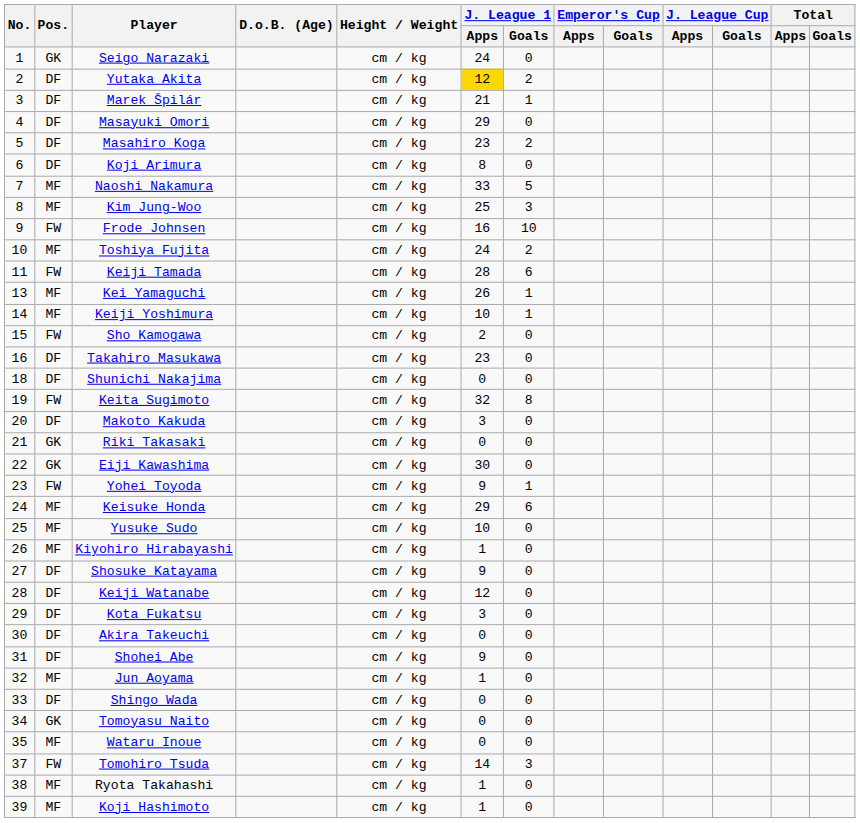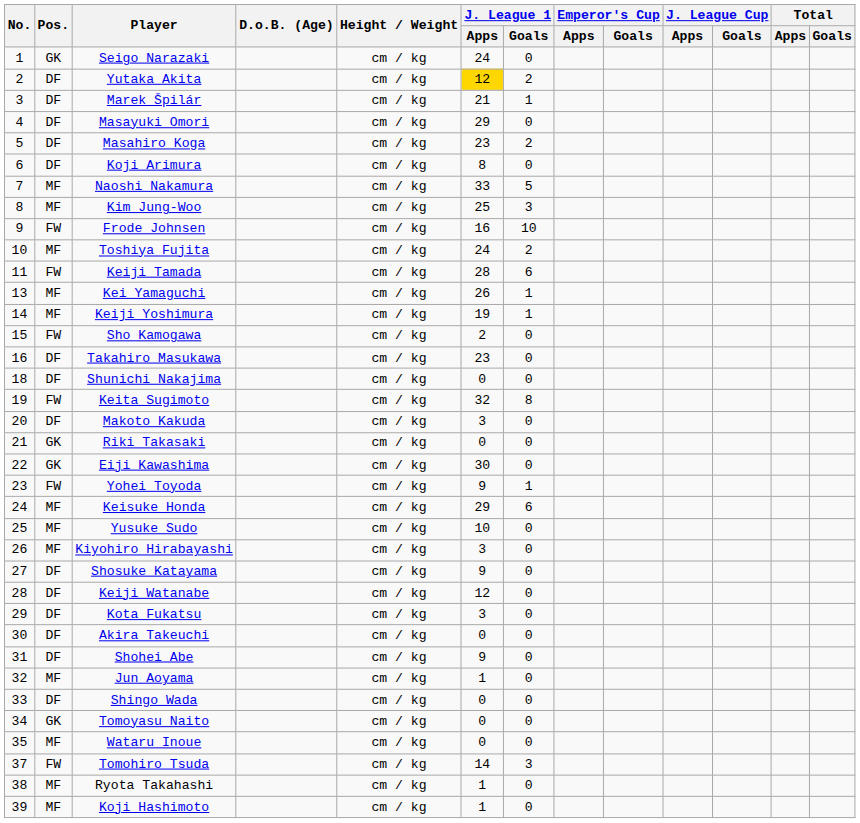 <table class="wikitable" style="text-align:center;">
 <tr>
 <th rowspan="2">No.</th>
 <th rowspan="2">Pos.</th>
 <th rowspan="2">Player</th>
 <th rowspan="2">D.o.B. (Age)</th>
 <th rowspan="2">Height / Weight</th>
 <th colspan="2"><a href='#'>J. League 1</a></th>
 <th colspan="2"><a href='#'>Emperor's Cup</a></th>
 <th colspan="2"><a href='#'>J. League Cup</a></th>
 <th colspan="2">Total</th>
 </tr>
 <tr>
 <th>Apps</th>
 <th>Goals</th>
 <th>Apps</th>
 <th>Goals</th>
 <th>Apps</th>
 <th>Goals</th>
 <th>Apps</th>
 <th>Goals</th>
 </tr>
 <tr>
 <td>1</td>
 <td>GK</td>
 <td><a href='#'>Seigo Narazaki</a></td>
 <td></td>
 <td>cm / kg</td>
 <td>24</td>
 <td>0</td>
 <td></td>
 <td></td>
 <td></td>
 <td></td>
 <td></td>
 <td></td>
 </tr>
 <tr>
 <td>2</td>
 <td>DF</td>
 <td><a href='#'>Yutaka Akita</a></td>
 <td></td>
 <td>cm / kg</td>
 <td style="background: gold;">12</td>
 <td>2</td>
 <td></td>
 <td></td>
 <td></td>
 <td></td>
 <td></td>
 <td></td>
 </tr>
 <tr>
 <td>3</td>
 <td>DF</td>
 <td><a href='#'>Marek Špilár</a></td>
 <td></td>
 <td>cm / kg</td>
 <td>21</td>
 <td>1</td>
 <td></td>
 <td></td>
 <td></td>
 <td></td>
 <td></td>
 <td></td>
 </tr>
 <tr>
 <td>4</td>
 <td>DF</td>
 <td><a href='#'>Masayuki Omori</a></td>
 <td></td>
 <td>cm / kg</td>
 <td>29</td>
 <td>0</td>
 <td></td>
 <td></td>
 <td></td>
 <td></td>
 <td></td>
 <td></td>
 </tr>
 <tr>
 <td>5</td>
 <td>DF</td>
 <td><a href='#'>Masahiro Koga</a></td>
 <td></td>
 <td>cm / kg</td>
 <td>23</td>
 <td>2</td>
 <td></td>
 <td></td>
 <td></td>
 <td></td>
 <td></td>
 <td></td>
 </tr>
 <tr>
 <td>6</td>
 <td>DF</td>
 <td><a href='#'>Koji Arimura</a></td>
 <td></td>
 <td>cm / kg</td>
 <td>8</td>
 <td>0</td>
 <td></td>
 <td></td>
 <td></td>
 <td></td>
 <td></td>
 <td></td>
 </tr>
 <tr>
 <td>7</td>
 <td>MF</td>
 <td><a href='#'>Naoshi Nakamura</a></td>
 <td></td>
 <td>cm / kg</td>
 <td>33</td>
 <td>5</td>
 <td></td>
 <td></td>
 <td></td>
 <td></td>
 <td></td>
 <td></td>
 </tr>
 <tr>
 <td>8</td>
 <td>MF</td>
 <td><a href='#'>Kim Jung-Woo</a></td>
 <td></td>
 <td>cm / kg</td>
 <td>25</td>
 <td>3</td>
 <td></td>
 <td></td>
 <td></td>
 <td></td>
 <td></td>
 <td></td>
 </tr>
 <tr>
 <td>9</td>
 <td>FW</td>
 <td><a href='#'>Frode Johnsen</a></td>
 <td></td>
 <td>cm / kg</td>
 <td>16</td>
 <td>10</td>
 <td></td>
 <td></td>
 <td></td>
 <td></td>
 <td></td>
 <td></td>
 </tr>
 <tr>
 <td>10</td>
 <td>MF</td>
 <td><a href='#'>Toshiya Fujita</a></td>
 <td></td>
 <td>cm / kg</td>
 <td>24</td>
 <td>2</td>
 <td></td>
 <td></td>
 <td></td>
 <td></td>
 <td></td>
 <td></td>
 </tr>
 <tr>
 <td>11</td>
 <td>FW</td>
 <td><a href='#'>Keiji Tamada</a></td>
 <td></td>
 <td>cm / kg</td>
 <td>28</td>
 <td>6</td>
 <td></td>
 <td></td>
 <td></td>
 <td></td>
 <td></td>
 <td></td>
 </tr>
 <tr>
 <td>13</td>
 <td>MF</td>
 <td><a href='#'>Kei Yamaguchi</a></td>
 <td></td>
 <td>cm / kg</td>
 <td>26</td>
 <td>1</td>
 <td></td>
 <td></td>
 <td></td>
 <td></td>
 <td></td>
 <td></td>
 </tr>
 <tr>
 <td>14</td>
 <td>MF</td>
 <td><a href='#'>Keiji Yoshimura</a></td>
 <td></td>
 <td>cm / kg</td>
-<td>10</td>
+<td>19</td>
 <td>1</td>
 <td></td>
 <td></td>
 <td></td>
 <td></td>
 <td></td>
 <td></td>
 </tr>
 <tr>
 <td>15</td>
 <td>FW</td>
 <td><a href='#'>Sho Kamogawa</a></td>
 <td></td>
 <td>cm / kg</td>
 <td>2</td>
 <td>0</td>
 <td></td>
 <td></td>
 <td></td>
 <td></td>
 <td></td>
 <td></td>
 </tr>
 <tr>
 <td>16</td>
 <td>DF</td>
 <td><a href='#'>Takahiro Masukawa</a></td>
 <td></td>
 <td>cm / kg</td>
 <td>23</td>
 <td>0</td>
 <td></td>
 <td></td>
 <td></td>
 <td></td>
 <td></td>
 <td></td>
 </tr>
 <tr>
 <td>18</td>
 <td>DF</td>
 <td><a href='#'>Shunichi Nakajima</a></td>
 <td></td>
 <td>cm / kg</td>
 <td>0</td>
 <td>0</td>
 <td></td>
 <td></td>
 <td></td>
 <td></td>
 <td></td>
 <td></td>
 </tr>
 <tr>
 <td>19</td>
 <td>FW</td>
 <td><a href='#'>Keita Sugimoto</a></td>
 <td></td>
 <td>cm / kg</td>
 <td>32</td>
 <td>8</td>
 <td></td>
 <td></td>
 <td></td>
 <td></td>
 <td></td>
 <td></td>
 </tr>
 <tr>
 <td>20</td>
 <td>DF</td>
 <td><a href='#'>Makoto Kakuda</a></td>
 <td></td>
 <td>cm / kg</td>
 <td>3</td>
 <td>0</td>
 <td></td>
 <td></td>
 <td></td>
 <td></td>
 <td></td>
 <td></td>
 </tr>
 <tr>
 <td>21</td>
 <td>GK</td>
 <td><a href='#'>Riki Takasaki</a></td>
 <td></td>
 <td>cm / kg</td>
 <td>0</td>
 <td>0</td>
 <td></td>
 <td></td>
 <td></td>
 <td></td>
 <td></td>
 <td></td>
 </tr>
 <tr>
 <td>22</td>
 <td>GK</td>
 <td><a href='#'>Eiji Kawashima</a></td>
 <td></td>
 <td>cm / kg</td>
 <td>30</td>
 <td>0</td>
 <td></td>
 <td></td>
 <td></td>
 <td></td>
 <td></td>
 <td></td>
 </tr>
 <tr>
 <td>23</td>
 <td>FW</td>
 <td><a href='#'>Yohei Toyoda</a></td>
 <td></td>
 <td>cm / kg</td>
 <td>9</td>
 <td>1</td>
 <td></td>
 <td></td>
 <td></td>
 <td></td>
 <td></td>
 <td></td>
 </tr>
 <tr>
 <td>24</td>
 <td>MF</td>
 <td><a href='#'>Keisuke Honda</a></td>
 <td></td>
 <td>cm / kg</td>
 <td>29</td>
 <td>6</td>
 <td></td>
 <td></td>
 <td></td>
 <td></td>
 <td></td>
 <td></td>
 </tr>
 <tr>
 <td>25</td>
 <td>MF</td>
 <td><a href='#'>Yusuke Sudo</a></td>
 <td></td>
 <td>cm / kg</td>
 <td>10</td>
 <td>0</td>
 <td></td>
 <td></td>
 <td></td>
 <td></td>
 <td></td>
 <td></td>
 </tr>
 <tr>
 <td>26</td>
 <td>MF</td>
 <td><a href='#'>Kiyohiro Hirabayashi</a></td>
 <td></td>
 <td>cm / kg</td>
-<td>1</td>
+<td>3</td>
 <td>0</td>
 <td></td>
 <td></td>
 <td></td>
 <td></td>
 <td></td>
 <td></td>
 </tr>
 <tr>
 <td>27</td>
 <td>DF</td>
 <td><a href='#'>Shosuke Katayama</a></td>
 <td></td>
 <td>cm / kg</td>
 <td>9</td>
 <td>0</td>
 <td></td>
 <td></td>
 <td></td>
 <td></td>
 <td></td>
 <td></td>
 </tr>
 <tr>
 <td>28</td>
 <td>DF</td>
 <td><a href='#'>Keiji Watanabe</a></td>
 <td></td>
 <td>cm / kg</td>
 <td>12</td>
 <td>0</td>
 <td></td>
 <td></td>
 <td></td>
 <td></td>
 <td></td>
 <td></td>
 </tr>
 <tr>
 <td>29</td>
 <td>DF</td>
 <td><a href='#'>Kota Fukatsu</a></td>
 <td></td>
 <td>cm / kg</td>
 <td>3</td>
 <td>0</td>
 <td></td>
 <td></td>
 <td></td>
 <td></td>
 <td></td>
 <td></td>
 </tr>
 <tr>
 <td>30</td>
 <td>DF</td>
 <td><a href='#'>Akira Takeuchi</a></td>
 <td></td>
 <td>cm / kg</td>
 <td>0</td>
 <td>0</td>
 <td></td>
 <td></td>
 <td></td>
 <td></td>
 <td></td>
 <td></td>
 </tr>
 <tr>
 <td>31</td>
 <td>DF</td>
 <td><a href='#'>Shohei Abe</a></td>
 <td></td>
 <td>cm / kg</td>
 <td>9</td>
 <td>0</td>
 <td></td>
 <td></td>
 <td></td>
 <td></td>
 <td></td>
 <td></td>
 </tr>
 <tr>
 <td>32</td>
 <td>MF</td>
 <td><a href='#'>Jun Aoyama</a></td>
 <td></td>
 <td>cm / kg</td>
 <td>1</td>
 <td>0</td>
 <td></td>
 <td></td>
 <td></td>
 <td></td>
 <td></td>
 <td></td>
 </tr>
 <tr>
 <td>33</td>
 <td>DF</td>
 <td><a href='#'>Shingo Wada</a></td>
 <td></td>
 <td>cm / kg</td>
 <td>0</td>
 <td>0</td>
 <td></td>
 <td></td>
 <td></td>
 <td></td>
 <td></td>
 <td></td>
 </tr>
 <tr>
 <td>34</td>
 <td>GK</td>
 <td><a href='#'>Tomoyasu Naito</a></td>
 <td></td>
 <td>cm / kg</td>
 <td>0</td>
 <td>0</td>
 <td></td>
 <td></td>
 <td></td>
 <td></td>
 <td></td>
 <td></td>
 </tr>
 <tr>
 <td>35</td>
 <td>MF</td>
 <td><a href='#'>Wataru Inoue</a></td>
 <td></td>
 <td>cm / kg</td>
 <td>0</td>
 <td>0</td>
 <td></td>
 <td></td>
 <td></td>
 <td></td>
 <td></td>
 <td></td>
 </tr>
 <tr>
 <td>37</td>
 <td>FW</td>
 <td><a href='#'>Tomohiro Tsuda</a></td>
 <td></td>
 <td>cm / kg</td>
 <td>14</td>
 <td>3</td>
 <td></td>
 <td></td>
 <td></td>
 <td></td>
 <td></td>
 <td></td>
 </tr>
 <tr>
 <td>38</td>
 <td>MF</td>
 <td>Ryota Takahashi</td>
 <td></td>
 <td>cm / kg</td>
 <td>1</td>
 <td>0</td>
 <td></td>
 <td></td>
 <td></td>
 <td></td>
 <td></td>
 <td></td>
 </tr>
 <tr>
 <td>39</td>
 <td>MF</td>
 <td><a href='#'>Koji Hashimoto</a></td>
 <td></td>
 <td>cm / kg</td>
 <td>1</td>
 <td>0</td>
 <td></td>
 <td></td>
 <td></td>
 <td></td>
 <td></td>
 <td></td>
 </tr>
 </table>
